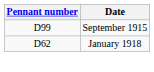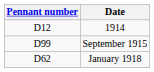 <table class="wikitable" style="text-align:center">
 <tr>
 <th><a href='#'>Pennant number</a></th>
 <th>Date</th>
+</tr>
+<tr>
+<td>D12</td>
+<td>1914</td>
 </tr>
 <tr>
 <td>D99</td>
 <td>September 1915</td>
 </tr>
 <tr>
 <td>D62</td>
 <td>January 1918</td>
 </tr>
 </table>
